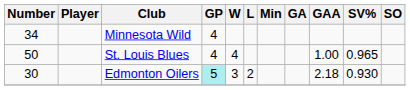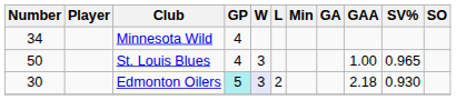 <table class="wikitable sortable" style="text-align: center;">
 <tr>
 <th>Number</th>
 <th>Player</th>
 <th>Club</th>
 <th>GP</th>
 <th>W</th>
 <th>L</th>
 <th>Min</th>
 <th>GA</th>
 <th>GAA</th>
 <th>SV%</th>
 <th>SO</th>
 </tr>
 <tr>
 <td>34</td>
 <td align=left></td>
 <td align=left><a href='#'>Minnesota Wild</a></td>
 <td>4</td>
 <td></td>
 <td></td>
 <td></td>
 <td></td>
 <td></td>
 <td></td>
 <td></td>
 </tr>
 <tr>
 <td>50</td>
 <td align=left></td>
 <td align=left><a href='#'>St. Louis Blues</a></td>
 <td>4</td>
-<td>4</td>
+<td>3</td>
 <td></td>
 <td></td>
 <td></td>
 <td>1.00</td>
 <td>0.965</td>
 <td></td>
 </tr>
 <tr>
 <td>30</td>
 <td align=left></td>
 <td align=left><a href='#'>Edmonton Oilers</a></td>
 <td style="background: paleturquoise;">5</td>
-<td>3</td>
+<td style="background: lavender;">3</td>
 <td>2</td>
 <td></td>
 <td></td>
 <td>2.18</td>
 <td>0.930</td>
 <td></td>
 </tr>
 <tr>
 </tr>
 </table>
